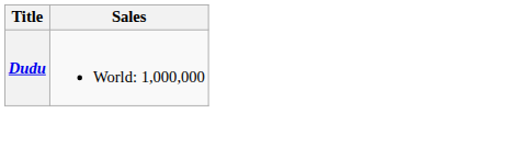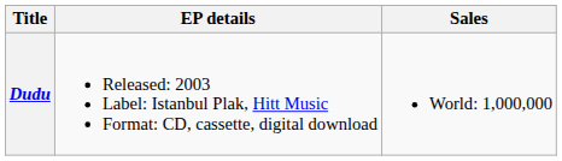 <table class="wikitable plainrowheaders">
 <tr>
 <th>Title</th>
+<th>EP details</th>
 <th>Sales</th>
 </tr>
 <tr>
 <th scope="row"><em><a href='#'>Dudu</a></em></th>
+<td><br><ul><li>Released: 2003</li><li>Label: Istanbul Plak, <a href='#'>Hitt Music</a></li><li>Format: CD, cassette, digital download</li></ul></td>
 <td><br><ul><li>World: 1,000,000</li></ul></td>
 </tr>
 </table>
